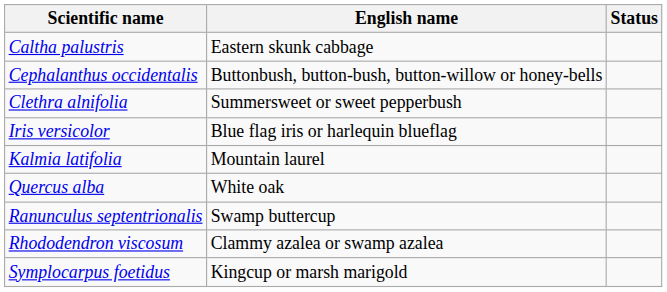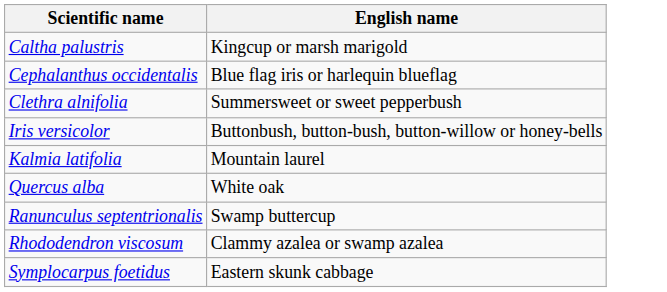 <table class="wikitable" |>
 <tr>
 <th>Scientific name</th>
 <th>English name</th>
-<th>Status</th>
 </tr>
 <tr>
 <td><em><a href='#'>Caltha palustris</a></em></td>
-<td>Eastern skunk cabbage</td>
-<td></td>
+<td>Kingcup or marsh marigold</td>
 </tr>
 <tr>
 <td><em><a href='#'>Cephalanthus occidentalis</a></em></td>
-<td>Buttonbush, button-bush, button-willow or honey-bells</td>
-<td></td>
+<td>Blue flag iris or harlequin blueflag</td>
 </tr>
 <tr>
 <td><em><a href='#'>Clethra alnifolia</a></em></td>
 <td>Summersweet or sweet pepperbush</td>
-<td></td>
 </tr>
 <tr>
 <td><em><a href='#'>Iris versicolor</a></em></td>
-<td>Blue flag iris or harlequin blueflag</td>
-<td></td>
+<td>Buttonbush, button-bush, button-willow or honey-bells</td>
 </tr>
 <tr>
 <td><em><a href='#'>Kalmia latifolia</a></em></td>
 <td>Mountain laurel</td>
-<td></td>
 </tr>
 <tr>
 <td><em><a href='#'>Quercus alba</a></em></td>
 <td>White oak</td>
-<td></td>
 </tr>
 <tr>
 <td><em><a href='#'>Ranunculus septentrionalis</a></em></td>
 <td>Swamp buttercup</td>
-<td></td>
 </tr>
 <tr>
 <td><em><a href='#'>Rhododendron viscosum</a></em></td>
 <td>Clammy azalea or swamp azalea</td>
-<td></td>
 </tr>
 <tr>
 <td><em><a href='#'>Symplocarpus foetidus</a></em></td>
-<td>Kingcup or marsh marigold</td>
-<td></td>
+<td>Eastern skunk cabbage</td>
 </tr>
 </table>
